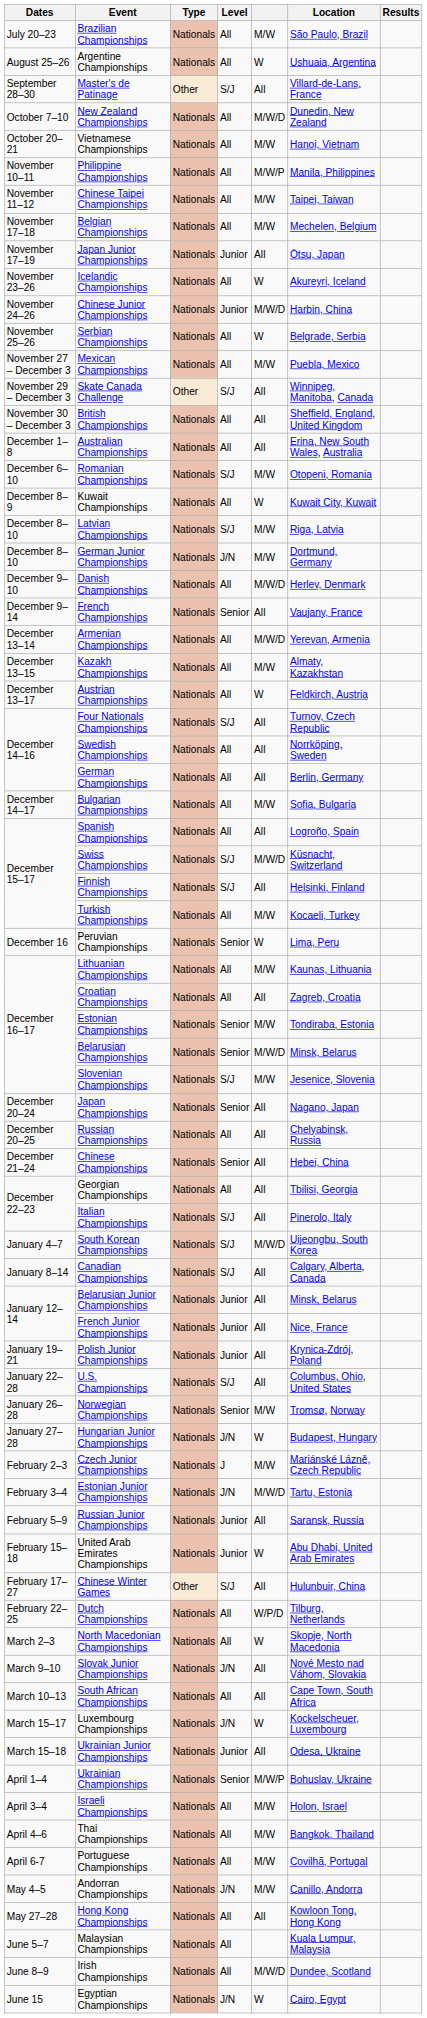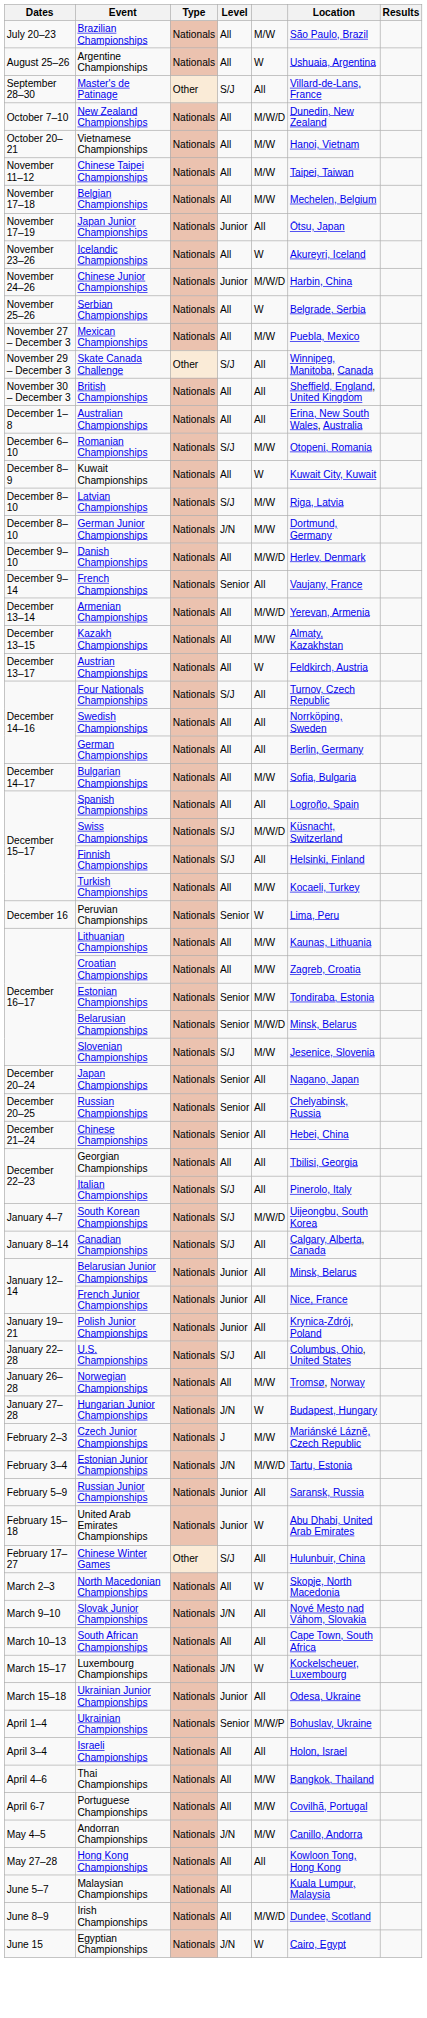 <table class="wikitable sortable" style="text-align:left; font-size:95%; width:100%">
 <tr>
 <th scope="col">Dates</th>
 <th scope="col">Event</th>
 <th scope="col">Type</th>
 <th scope="col" class="unsortable">Level</th>
 <th scope="col" class="unsortable"></th>
 <th scope="col" class="unsortable">Location</th>
 <th scope="col" class="unsortable">Results</th>
 </tr>
 <tr>
 <td>July 20–23</td>
 <td><a href='#'>Brazilian Championships</a></td>
 <td bgcolor="EBC2AF">Nationals</td>
 <td>All</td>
 <td>M/W</td>
 <td><a href='#'>São Paulo, Brazil</a></td>
 <td></td>
 </tr>
 <tr>
 <td>August 25–26</td>
 <td>Argentine Championships</td>
 <td bgcolor="EBC2AF">Nationals</td>
 <td>All</td>
 <td>W</td>
 <td><a href='#'>Ushuaia, Argentina</a></td>
 <td></td>
 </tr>
 <tr>
 <td>September 28–30</td>
 <td><a href='#'>Master's de Patinage</a></td>
 <td bgcolor="FAEBD7">Other</td>
 <td>S/J</td>
 <td>All</td>
 <td><a href='#'>Villard-de-Lans, France</a></td>
 <td></td>
 </tr>
 <tr>
 <td>October 7–10</td>
 <td><a href='#'>New Zealand Championships</a></td>
 <td bgcolor="EBC2AF">Nationals</td>
 <td>All</td>
 <td>M/W/D</td>
 <td><a href='#'>Dunedin, New Zealand</a></td>
 <td></td>
 </tr>
 <tr>
 <td>October 20–21</td>
 <td>Vietnamese Championships</td>
 <td bgcolor="EBC2AF">Nationals</td>
 <td>All</td>
 <td>M/W</td>
 <td><a href='#'>Hanoi, Vietnam</a></td>
-<td></td>
-</tr>
-<tr>
-<td>November 10–11</td>
-<td><a href='#'>Philippine Championships</a></td>
-<td bgcolor="EBC2AF">Nationals</td>
-<td>All</td>
-<td>M/W/P</td>
-<td><a href='#'>Manila, Philippines</a></td>
 <td></td>
 </tr>
 <tr>
 <td>November 11–12</td>
 <td><a href='#'>Chinese Taipei Championships</a></td>
 <td bgcolor="EBC2AF">Nationals</td>
 <td>All</td>
 <td>M/W</td>
 <td><a href='#'>Taipei, Taiwan</a></td>
 <td></td>
 </tr>
 <tr>
 <td>November 17–18</td>
 <td><a href='#'>Belgian Championships</a></td>
 <td bgcolor="EBC2AF">Nationals</td>
 <td>All</td>
 <td>M/W</td>
 <td><a href='#'>Mechelen, Belgium</a></td>
 <td></td>
 </tr>
 <tr>
 <td>November 17–19</td>
 <td><a href='#'>Japan Junior Championships</a></td>
 <td bgcolor="EBC2AF">Nationals</td>
 <td>Junior</td>
 <td>All</td>
 <td><a href='#'>Ōtsu, Japan</a></td>
 <td></td>
 </tr>
 <tr>
 <td>November 23–26</td>
 <td><a href='#'>Icelandic Championships</a></td>
 <td bgcolor="EBC2AF">Nationals</td>
 <td>All</td>
 <td>W</td>
 <td><a href='#'>Akureyri, Iceland</a></td>
 <td></td>
 </tr>
 <tr>
 <td>November 24–26</td>
 <td><a href='#'>Chinese Junior Championships</a></td>
 <td bgcolor="EBC2AF">Nationals</td>
 <td>Junior</td>
 <td>M/W/D</td>
 <td><a href='#'>Harbin, China</a></td>
 <td></td>
 </tr>
 <tr>
 <td>November 25–26</td>
 <td><a href='#'>Serbian Championships</a></td>
 <td bgcolor="EBC2AF">Nationals</td>
 <td>All</td>
 <td>W</td>
 <td><a href='#'>Belgrade, Serbia</a></td>
 <td></td>
 </tr>
 <tr>
 <td>November 27 – December 3</td>
 <td><a href='#'>Mexican Championships</a></td>
 <td bgcolor="EBC2AF">Nationals</td>
 <td>All</td>
 <td>M/W</td>
 <td><a href='#'>Puebla, Mexico</a></td>
 <td></td>
 </tr>
 <tr>
 <td>November 29 – December 3</td>
 <td><a href='#'>Skate Canada Challenge</a></td>
 <td bgcolor="FAEBD7">Other</td>
 <td>S/J</td>
 <td>All</td>
 <td><a href='#'>Winnipeg, Manitoba</a>, <a href='#'>Canada</a></td>
 <td></td>
 </tr>
 <tr>
 <td>November 30 – December 3</td>
 <td><a href='#'>British Championships</a></td>
 <td bgcolor="EBC2AF">Nationals</td>
 <td>All</td>
 <td>All</td>
 <td><a href='#'>Sheffield, England</a>, <a href='#'>United Kingdom</a></td>
 <td></td>
 </tr>
 <tr>
 <td>December 1–8</td>
 <td><a href='#'>Australian Championships</a></td>
 <td bgcolor="EBC2AF">Nationals</td>
 <td>All</td>
 <td>All</td>
 <td><a href='#'>Erina, New South Wales</a>, <a href='#'>Australia</a></td>
 <td></td>
 </tr>
 <tr>
 <td>December 6–10</td>
 <td><a href='#'>Romanian Championships</a></td>
 <td bgcolor="EBC2AF">Nationals</td>
 <td>S/J</td>
 <td>M/W</td>
 <td><a href='#'>Otopeni, Romania</a></td>
 <td></td>
 </tr>
 <tr>
 <td>December 8–9</td>
 <td>Kuwait Championships</td>
 <td bgcolor='EBC2AF'>Nationals</td>
 <td>All</td>
 <td>W</td>
 <td><a href='#'>Kuwait City, Kuwait</a></td>
 <td></td>
 </tr>
 <tr>
 <td>December 8–10</td>
 <td><a href='#'>Latvian Championships</a></td>
 <td bgcolor='EBC2AF'>Nationals</td>
 <td>S/J</td>
 <td>M/W</td>
 <td><a href='#'>Riga, Latvia</a></td>
 <td></td>
 </tr>
 <tr>
 <td>December 8–10</td>
 <td><a href='#'>German Junior Championships</a></td>
 <td bgcolor="EBC2AF">Nationals</td>
 <td>J/N</td>
 <td>M/W</td>
 <td><a href='#'>Dortmund, Germany</a></td>
 <td></td>
 </tr>
 <tr>
 <td>December 9–10</td>
 <td><a href='#'>Danish Championships</a></td>
 <td bgcolor="EBC2AF">Nationals</td>
 <td>All</td>
 <td>M/W/D</td>
 <td><a href='#'>Herlev, Denmark</a></td>
 <td></td>
 </tr>
 <tr>
 <td>December 9–14</td>
 <td><a href='#'>French Championships</a></td>
 <td bgcolor="EBC2AF">Nationals</td>
 <td>Senior</td>
 <td>All</td>
 <td><a href='#'>Vaujany, France</a></td>
 <td></td>
 </tr>
 <tr>
 <td>December 13–14</td>
 <td><a href='#'>Armenian Championships</a></td>
 <td bgcolor="EBC2AF">Nationals</td>
 <td>All</td>
 <td>M/W/D</td>
 <td><a href='#'>Yerevan, Armenia</a></td>
 <td></td>
 </tr>
 <tr>
 <td>December 13–15</td>
 <td><a href='#'>Kazakh Championships</a></td>
 <td bgcolor="EBC2AF">Nationals</td>
 <td>All</td>
 <td>M/W</td>
 <td><a href='#'>Almaty, Kazakhstan</a></td>
 <td></td>
 </tr>
 <tr>
 <td>December 13–17</td>
 <td><a href='#'>Austrian Championships</a></td>
 <td bgcolor="EBC2AF">Nationals</td>
 <td>All</td>
 <td>W</td>
 <td><a href='#'>Feldkirch, Austria</a></td>
 <td></td>
 </tr>
 <tr>
 <td rowspan="3">December 14–16</td>
 <td><a href='#'>Four Nationals Championships</a></td>
 <td bgcolor="EBC2AF">Nationals</td>
 <td>S/J</td>
 <td>All</td>
 <td><a href='#'>Turnov, Czech Republic</a></td>
 <td></td>
 </tr>
 <tr>
 <td><a href='#'>Swedish Championships</a></td>
 <td bgcolor="EBC2AF">Nationals</td>
 <td>All</td>
 <td>All</td>
 <td><a href='#'>Norrköping, Sweden</a></td>
 <td></td>
 </tr>
 <tr>
 <td><a href='#'>German Championships</a></td>
 <td bgcolor="EBC2AF">Nationals</td>
 <td>All</td>
 <td>All</td>
 <td><a href='#'>Berlin, Germany</a></td>
 <td></td>
 </tr>
 <tr>
 <td>December 14–17</td>
 <td><a href='#'>Bulgarian Championships</a></td>
 <td bgcolor="EBC2AF">Nationals</td>
 <td>All</td>
 <td>M/W</td>
 <td><a href='#'>Sofia, Bulgaria</a></td>
 <td></td>
 </tr>
 <tr>
 <td rowspan="4">December 15–17</td>
 <td><a href='#'>Spanish Championships</a></td>
 <td bgcolor="EBC2AF">Nationals</td>
 <td>All</td>
 <td>All</td>
 <td><a href='#'>Logroño, Spain</a></td>
 <td></td>
 </tr>
 <tr>
 <td><a href='#'>Swiss Championships</a></td>
 <td bgcolor="EBC2AF">Nationals</td>
 <td>S/J</td>
 <td>M/W/D</td>
 <td><a href='#'>Küsnacht, Switzerland</a></td>
 <td></td>
 </tr>
 <tr>
 <td><a href='#'>Finnish Championships</a></td>
 <td bgcolor="EBC2AF">Nationals</td>
 <td>S/J</td>
 <td>All</td>
 <td><a href='#'>Helsinki, Finland</a></td>
 <td></td>
 </tr>
 <tr>
 <td><a href='#'>Turkish Championships</a></td>
 <td bgcolor="EBC2AF">Nationals</td>
 <td>All</td>
 <td>M/W</td>
 <td><a href='#'>Kocaeli, Turkey</a></td>
 <td></td>
 </tr>
 <tr>
 <td>December 16</td>
 <td>Peruvian Championships</td>
 <td bgcolor="EBC2AF">Nationals</td>
 <td>Senior</td>
 <td>W</td>
 <td><a href='#'>Lima, Peru</a></td>
 <td></td>
 </tr>
 <tr>
 <td rowspan="5">December 16–17</td>
 <td><a href='#'>Lithuanian Championships</a></td>
 <td bgcolor="EBC2AF">Nationals</td>
 <td>All</td>
 <td>M/W</td>
 <td><a href='#'>Kaunas, Lithuania</a></td>
 <td></td>
 </tr>
 <tr>
 <td><a href='#'>Croatian Championships</a></td>
 <td bgcolor="EBC2AF">Nationals</td>
 <td>All</td>
-<td>All</td>
+<td>M/W</td>
 <td><a href='#'>Zagreb, Croatia</a></td>
 <td></td>
 </tr>
 <tr>
 <td><a href='#'>Estonian Championships</a></td>
 <td bgcolor="EBC2AF">Nationals</td>
 <td>Senior</td>
 <td>M/W</td>
 <td><a href='#'>Tondiraba, Estonia</a></td>
 <td></td>
 </tr>
 <tr>
 <td><a href='#'>Belarusian Championships</a></td>
 <td bgcolor=EBC2AF>Nationals</td>
 <td>Senior</td>
 <td>M/W/D</td>
 <td><a href='#'>Minsk, Belarus</a></td>
 <td></td>
 </tr>
 <tr>
 <td><a href='#'>Slovenian Championships</a></td>
 <td bgcolor="EBC2AF">Nationals</td>
 <td>S/J</td>
 <td>M/W</td>
 <td><a href='#'>Jesenice, Slovenia</a></td>
 <td></td>
 </tr>
 <tr>
 <td>December 20–24</td>
 <td><a href='#'>Japan Championships</a></td>
 <td bgcolor="EBC2AF">Nationals</td>
 <td>Senior</td>
 <td>All</td>
 <td><a href='#'>Nagano, Japan</a></td>
 <td></td>
 </tr>
 <tr>
 <td>December 20–25</td>
 <td><a href='#'>Russian Championships</a></td>
 <td bgcolor="EBC2AF">Nationals</td>
-<td>All</td>
+<td>Senior</td>
 <td>All</td>
 <td><a href='#'>Chelyabinsk, Russia</a></td>
 <td></td>
 </tr>
 <tr>
 <td>December 21–24</td>
 <td><a href='#'>Chinese Championships</a></td>
 <td bgcolor="EBC2AF">Nationals</td>
 <td>Senior</td>
 <td>All</td>
 <td><a href='#'>Hebei, China</a></td>
 <td></td>
 </tr>
 <tr>
 <td rowspan=2>December 22–23</td>
 <td>Georgian Championships</td>
 <td bgcolor="EBC2AF">Nationals</td>
 <td>All</td>
 <td>All</td>
 <td><a href='#'>Tbilisi, Georgia</a></td>
 <td></td>
 </tr>
 <tr>
 <td><a href='#'>Italian Championships</a></td>
 <td bgcolor="EBC2AF">Nationals</td>
 <td>S/J</td>
 <td>All</td>
 <td><a href='#'>Pinerolo, Italy</a></td>
 <td></td>
 </tr>
 <tr>
 <td>January 4–7</td>
 <td><a href='#'>South Korean Championships</a></td>
 <td bgcolor="EBC2AF">Nationals</td>
 <td>S/J</td>
 <td>M/W/D</td>
 <td><a href='#'>Uijeongbu, South Korea</a></td>
 <td></td>
 </tr>
 <tr>
 <td>January 8–14</td>
 <td><a href='#'>Canadian Championships</a></td>
 <td bgcolor="EBC2AF">Nationals</td>
 <td>S/J</td>
 <td>All</td>
 <td><a href='#'>Calgary, Alberta</a>, <a href='#'>Canada</a></td>
 <td></td>
 </tr>
 <tr>
 <td rowspan=2>January 12–14</td>
 <td><a href='#'>Belarusian Junior Championships</a></td>
 <td bgcolor=EBC2AF>Nationals</td>
 <td>Junior</td>
 <td>All</td>
 <td><a href='#'>Minsk, Belarus</a></td>
 <td></td>
 </tr>
 <tr>
 <td><a href='#'>French Junior Championships</a></td>
 <td bgcolor="EBC2AF">Nationals</td>
 <td>Junior</td>
 <td>All</td>
 <td><a href='#'>Nice, France</a></td>
 <td></td>
 </tr>
 <tr>
 <td>January 19–21</td>
 <td><a href='#'>Polish Junior Championships</a></td>
 <td bgcolor="EBC2AF">Nationals</td>
 <td>Junior</td>
 <td>All</td>
 <td><a href='#'>Krynica-Zdrój</a>, <a href='#'>Poland</a></td>
 <td></td>
 </tr>
 <tr>
 <td>January 22–28</td>
 <td><a href='#'>U.S. Championships</a></td>
 <td bgcolor="EBC2AF">Nationals</td>
 <td>S/J</td>
 <td>All</td>
 <td><a href='#'>Columbus, Ohio</a>, <a href='#'>United States</a></td>
 <td></td>
 </tr>
 <tr>
 <td>January 26–28</td>
 <td><a href='#'>Norwegian Championships</a></td>
 <td bgcolor="EBC2AF">Nationals</td>
-<td>Senior</td>
+<td>All</td>
 <td>M/W</td>
 <td><a href='#'>Tromsø</a>, <a href='#'>Norway</a></td>
 <td></td>
 </tr>
 <tr>
 <td>January 27–28</td>
 <td><a href='#'>Hungarian Junior Championships</a></td>
 <td bgcolor="EBC2AF">Nationals</td>
 <td>J/N</td>
 <td>W</td>
 <td><a href='#'>Budapest, Hungary</a></td>
 <td></td>
 </tr>
 <tr>
 <td>February 2–3</td>
 <td><a href='#'>Czech Junior Championships</a></td>
 <td bgcolor="EBC2AF">Nationals</td>
 <td>J</td>
 <td>M/W</td>
 <td><a href='#'>Mariánské Lázně, Czech Republic</a></td>
 <td></td>
 </tr>
 <tr>
 <td>February 3–4</td>
 <td><a href='#'>Estonian Junior Championships</a></td>
 <td bgcolor="EBC2AF">Nationals</td>
 <td>J/N</td>
 <td>M/W/D</td>
 <td><a href='#'>Tartu, Estonia</a></td>
 <td></td>
 </tr>
 <tr>
 <td>February 5–9</td>
 <td><a href='#'>Russian Junior Championships</a></td>
 <td bgcolor="EBC2AF">Nationals</td>
 <td>Junior</td>
 <td>All</td>
 <td><a href='#'>Saransk, Russia</a></td>
 <td></td>
 </tr>
 <tr>
 <td>February 15–18</td>
 <td>United Arab Emirates Championships</td>
 <td bgcolor="EBC2AF">Nationals</td>
 <td>Junior</td>
 <td>W</td>
 <td><a href='#'>Abu Dhabi, United Arab Emirates</a></td>
 <td></td>
 </tr>
 <tr>
 <td>February 17–27</td>
 <td><a href='#'>Chinese Winter Games</a></td>
 <td bgcolor="FAEBD7">Other</td>
 <td>S/J</td>
 <td>All</td>
 <td><a href='#'>Hulunbuir, China</a></td>
-<td></td>
-</tr>
-<tr>
-<td>February 22–25</td>
-<td><a href='#'>Dutch Championships</a></td>
-<td bgcolor="EBC2AF">Nationals</td>
-<td>All</td>
-<td>W/P/D</td>
-<td><a href='#'>Tilburg, Netherlands</a></td>
 <td></td>
 </tr>
 <tr>
 <td>March 2–3</td>
 <td><a href='#'>North Macedonian Championships</a></td>
 <td bgcolor="EBC2AF">Nationals</td>
 <td>All</td>
 <td>W</td>
 <td><a href='#'>Skopje, North Macedonia</a></td>
 <td></td>
 </tr>
 <tr>
 <td>March 9–10</td>
 <td><a href='#'>Slovak Junior Championships</a></td>
 <td bgcolor="EBC2AF">Nationals</td>
 <td>J/N</td>
 <td>All</td>
 <td><a href='#'>Nové Mesto nad Váhom, Slovakia</a></td>
 <td></td>
 </tr>
 <tr>
 <td>March 10–13</td>
 <td><a href='#'>South African Championships</a></td>
 <td bgcolor="EBC2AF">Nationals</td>
 <td>All</td>
 <td>All</td>
 <td><a href='#'>Cape Town, South Africa</a></td>
 <td></td>
 </tr>
 <tr>
 <td>March 15–17</td>
 <td>Luxembourg Championships</td>
 <td bgcolor="EBC2AF">Nationals</td>
 <td>J/N</td>
 <td>W</td>
 <td><a href='#'>Kockelscheuer, Luxembourg</a></td>
 <td></td>
 </tr>
 <tr>
 <td>March 15–18</td>
 <td><a href='#'>Ukrainian Junior Championships</a></td>
 <td bgcolor="EBC2AF">Nationals</td>
 <td>Junior</td>
 <td>All</td>
 <td><a href='#'>Odesa, Ukraine</a></td>
 <td></td>
 </tr>
 <tr>
 <td>April 1–4</td>
 <td><a href='#'>Ukrainian Championships</a></td>
 <td bgcolor="EBC2AF">Nationals</td>
 <td>Senior</td>
 <td>M/W/P</td>
 <td><a href='#'>Bohuslav, Ukraine</a></td>
 <td></td>
 </tr>
 <tr>
 <td>April 3–4</td>
 <td><a href='#'>Israeli Championships</a></td>
 <td bgcolor="EBC2AF">Nationals</td>
 <td>All</td>
-<td>M/W</td>
+<td>All</td>
 <td><a href='#'>Holon, Israel</a></td>
 <td></td>
 </tr>
 <tr>
 <td>April 4–6</td>
 <td>Thai Championships</td>
 <td bgcolor="EBC2AF">Nationals</td>
 <td>All</td>
 <td>M/W</td>
 <td><a href='#'>Bangkok, Thailand</a></td>
 <td></td>
 </tr>
 <tr>
 <td>April 6-7</td>
 <td>Portuguese Championships</td>
 <td bgcolor="EBC2AF">Nationals</td>
 <td>All</td>
 <td>M/W</td>
 <td><a href='#'>Covilhã, Portugal</a></td>
 <td></td>
 </tr>
 <tr>
 <td>May 4–5</td>
 <td>Andorran Championships</td>
 <td bgcolor="EBC2AF">Nationals</td>
 <td>J/N</td>
 <td>M/W</td>
 <td><a href='#'>Canillo, Andorra</a></td>
 <td></td>
 </tr>
 <tr>
 <td>May 27–28</td>
 <td><a href='#'>Hong Kong Championships</a></td>
 <td bgcolor="EBC2AF">Nationals</td>
 <td>All</td>
 <td>All</td>
 <td><a href='#'>Kowloon Tong, Hong Kong</a></td>
 <td></td>
 </tr>
 <tr>
 <td>June 5–7</td>
 <td>Malaysian Championships</td>
 <td bgcolor="EBC2AF">Nationals</td>
 <td>All</td>
 <td></td>
 <td><a href='#'>Kuala Lumpur, Malaysia</a></td>
 <td></td>
 </tr>
 <tr>
 <td>June 8–9</td>
 <td>Irish Championships</td>
 <td bgcolor="EBC2AF">Nationals</td>
 <td>All</td>
 <td>M/W/D</td>
 <td><a href='#'>Dundee, Scotland</a></td>
 <td></td>
 </tr>
 <tr>
 <td>June 15</td>
 <td>Egyptian Championships</td>
 <td bgcolor="EBC2AF">Nationals</td>
 <td>J/N</td>
 <td>W</td>
 <td><a href='#'>Cairo, Egypt</a></td>
 <td></td>
 </tr>
 </table>
